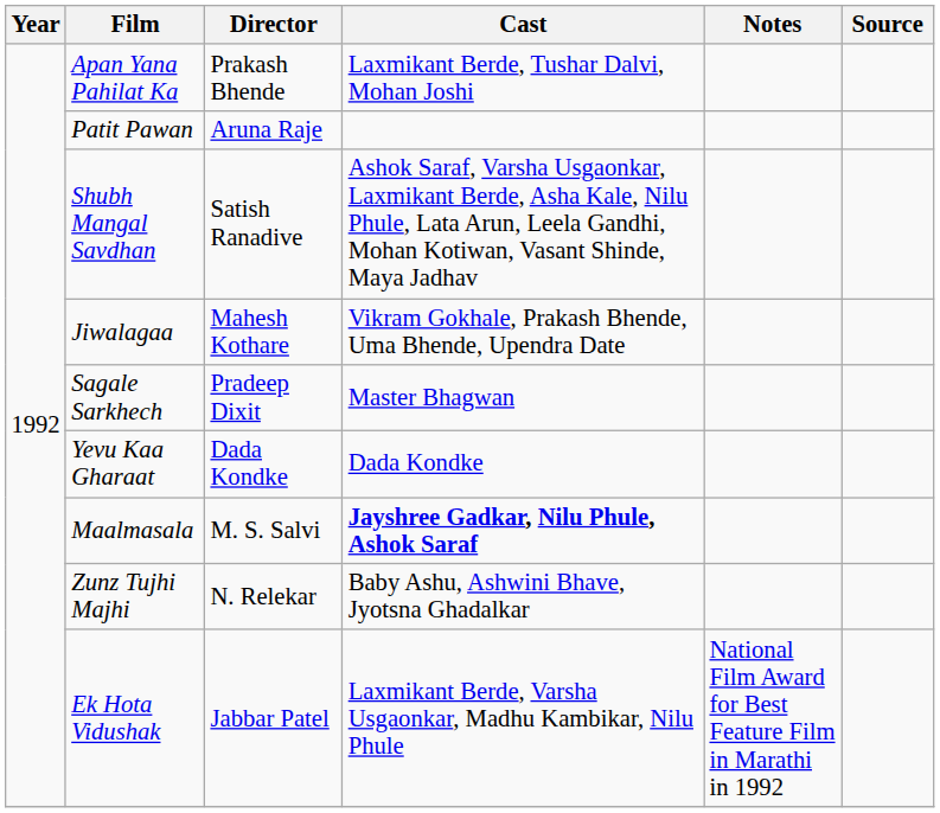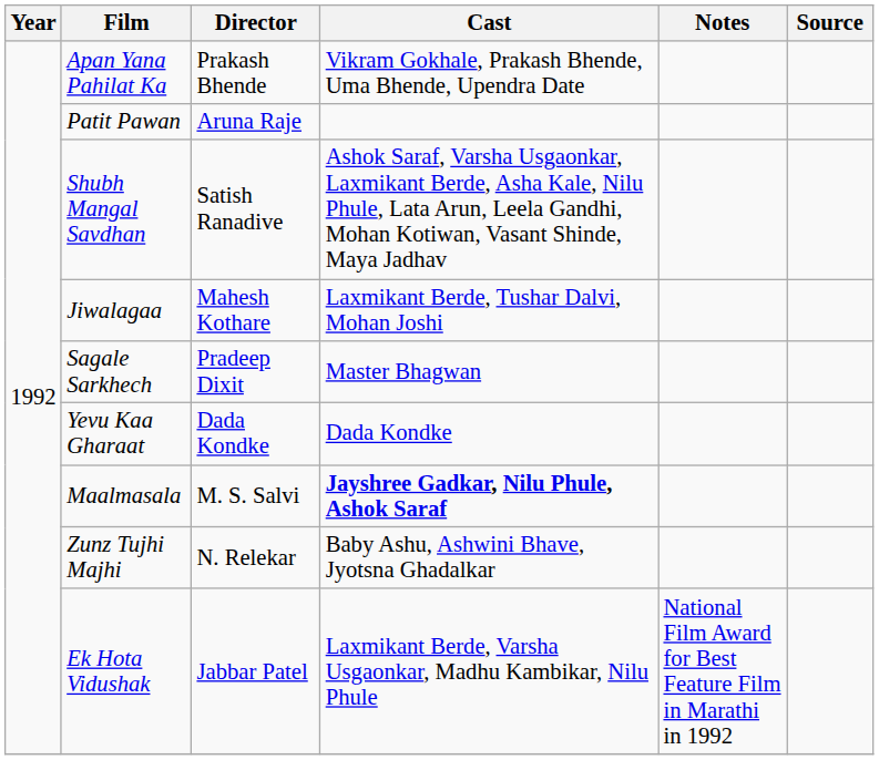 <table class ="wikitable sortable collapsible">
 <tr>
 <th style="width: 05%;">Year</th>
 <th style="width: 15%;">Film</th>
 <th style="width: 15%;">Director</th>
 <th style="width: 40%;" class="unsortable">Cast</th>
 <th style="width: 15%;" class="unsortable">Notes</th>
 <th style="width: 15%;" class="unsortable">Source</th>
 </tr>
 <tr>
 <td rowspan="9">1992</td>
 <td><em><a href='#'>Apan Yana Pahilat Ka</a> </em></td>
 <td>Prakash Bhende</td>
-<td><a href='#'>Laxmikant Berde</a>, <a href='#'>Tushar Dalvi</a>, <a href='#'>Mohan Joshi</a></td>
+<td><a href='#'>Vikram Gokhale</a>, Prakash Bhende, Uma Bhende, Upendra Date</td>
 <td></td>
 <td></td>
 </tr>
 <tr>
 <td><em>Patit Pawan</em></td>
 <td><a href='#'>Aruna Raje</a></td>
 <td></td>
 <td></td>
 <td></td>
 </tr>
 <tr>
 <td><em><a href='#'>Shubh Mangal Savdhan</a></em></td>
 <td>Satish Ranadive</td>
 <td><a href='#'>Ashok Saraf</a>, <a href='#'>Varsha Usgaonkar</a>, <a href='#'>Laxmikant Berde</a>, <a href='#'>Asha Kale</a>, <a href='#'>Nilu Phule</a>, Lata Arun, Leela Gandhi, Mohan Kotiwan, Vasant Shinde, Maya Jadhav</td>
 <td></td>
 <td></td>
 </tr>
 <tr>
 <td><em> Jiwalagaa  </em></td>
 <td><a href='#'>Mahesh Kothare</a></td>
-<td><a href='#'>Vikram Gokhale</a>, Prakash Bhende, Uma Bhende, Upendra Date</td>
+<td><a href='#'>Laxmikant Berde</a>, <a href='#'>Tushar Dalvi</a>, <a href='#'>Mohan Joshi</a></td>
 <td></td>
 <td></td>
 </tr>
 <tr>
 <td><em> Sagale Sarkhech </em></td>
 <td><a href='#'>Pradeep Dixit</a></td>
 <td><a href='#'>Master Bhagwan</a></td>
 <td></td>
 <td></td>
 </tr>
 <tr>
 <td><em> Yevu Kaa Gharaat  </em></td>
 <td><a href='#'>Dada Kondke</a></td>
 <td><a href='#'>Dada Kondke</a></td>
 <td></td>
 <td></td>
 </tr>
 <tr>
 <td><em> Maalmasala  </em></td>
 <td>M. S. Salvi</td>
 <td><strong><a href='#'>Jayshree Gadkar</a>, <a href='#'>Nilu Phule</a>, <a href='#'>Ashok Saraf</a></strong></td>
 <td></td>
 <td></td>
 </tr>
 <tr>
 <td><em>Zunz Tujhi Majhi </em></td>
 <td>N. Relekar</td>
 <td>Baby Ashu, <a href='#'>Ashwini Bhave</a>, Jyotsna Ghadalkar</td>
 <td></td>
 <td></td>
 </tr>
 <tr>
 <td><em> <a href='#'>Ek Hota Vidushak</a> </em></td>
 <td><a href='#'>Jabbar Patel</a></td>
 <td><a href='#'>Laxmikant Berde</a>, <a href='#'>Varsha Usgaonkar</a>, Madhu Kambikar, <a href='#'>Nilu Phule</a></td>
 <td><a href='#'>National Film Award for Best Feature Film in Marathi</a> in 1992</td>
 <td></td>
 </tr>
 <tr>
 </tr>
 </table>
